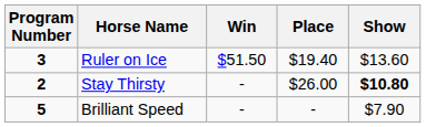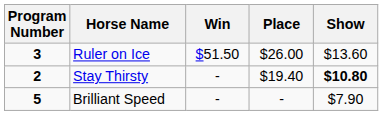 <table class="wikitable sortable" style="font-size:90%">
 <tr>
 <th width="48px">Program <br> Number</th>
 <th width="110px">Horse Name <br></th>
 <th width="58px">Win <br></th>
 <th width="58px">Place <br></th>
 <th width="58px">Show</th>
 </tr>
 <tr>
 <td align=center><strong>3</strong></td>
 <td><a href='#'>Ruler on Ice</a></td>
 <td align=center><a href='#'>$</a>51.50</td>
-<td align=center>$19.40</td>
+<td align=center>$26.00</td>
 <td align=center>$13.60</td>
 </tr>
 <tr>
 <td align=center><strong>2</strong></td>
 <td><a href='#'>Stay Thirsty</a></td>
 <td align=center>-</td>
-<td align=center>$26.00</td>
+<td align=center>$19.40</td>
 <td align=center><strong>$10.80</strong></td>
 </tr>
 <tr>
 <td align=center><strong>5</strong></td>
 <td>Brilliant Speed</td>
 <td align=center>-</td>
 <td align=center>-</td>
 <td align=center>$7.90</td>
 </tr>
 </table>
